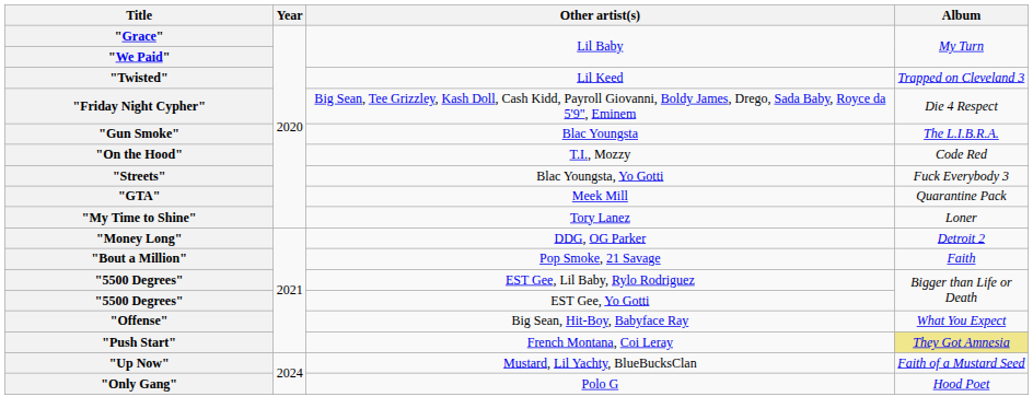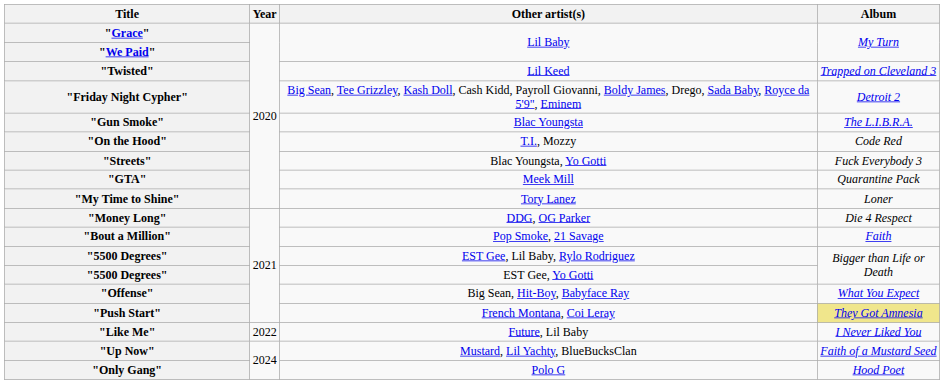 <table class="wikitable plainrowheaders" style="text-align:center;">
 <tr>
 <th scope="col" style="width:20em;">Title</th>
 <th scope="col">Year</th>
 <th scope="col">Other artist(s)</th>
 <th scope="col">Album</th>
 </tr>
 <tr>
 <th scope="row">"<a href='#'>Grace</a>"</th>
 <td rowspan="9">2020</td>
 <td rowspan="2"><a href='#'>Lil Baby</a></td>
 <td rowspan="2"><em><a href='#'>My Turn</a></em></td>
 </tr>
 <tr>
 <th scope="row">"<a href='#'>We Paid</a>"</th>
 </tr>
 <tr>
 <th scope="row">"Twisted"</th>
 <td><a href='#'>Lil Keed</a></td>
 <td><em><a href='#'>Trapped on Cleveland 3</a></em></td>
 </tr>
 <tr>
 <th scope="row">"Friday Night Cypher"</th>
 <td><a href='#'>Big Sean</a>, <a href='#'>Tee Grizzley</a>, <a href='#'>Kash Doll</a>, Cash Kidd, Payroll Giovanni, <a href='#'>Boldy James</a>, Drego, <a href='#'>Sada Baby</a>, <a href='#'>Royce da 5'9"</a>, <a href='#'>Eminem</a></td>
-<td><em>Die 4 Respect</em></td>
+<td><em><a href='#'>Detroit 2</a></em></td>
 </tr>
 <tr>
 <th scope="row">"Gun Smoke"</th>
 <td><a href='#'>Blac Youngsta</a></td>
 <td><em><a href='#'>The L.I.B.R.A.</a></em></td>
 </tr>
 <tr>
 <th scope="row">"On the Hood"</th>
 <td><a href='#'>T.I.</a>, Mozzy</td>
 <td><em>Code Red</em></td>
 </tr>
 <tr>
 <th scope="row">"Streets"</th>
 <td>Blac Youngsta, <a href='#'>Yo Gotti</a></td>
 <td><em>Fuck Everybody 3</em></td>
 </tr>
 <tr>
 <th scope="row">"GTA"</th>
 <td><a href='#'>Meek Mill</a></td>
 <td><em>Quarantine Pack</em></td>
 </tr>
 <tr>
 <th scope="row">"My Time to Shine"</th>
 <td><a href='#'>Tory Lanez</a></td>
 <td><em>Loner</em></td>
 </tr>
 <tr>
 <th scope="row">"Money Long"</th>
 <td rowspan="6">2021</td>
 <td><a href='#'>DDG</a>, <a href='#'>OG Parker</a></td>
-<td><em><a href='#'>Detroit 2</a></em></td>
+<td><em>Die 4 Respect</em></td>
 </tr>
 <tr>
 <th scope="row">"Bout a Million"</th>
 <td><a href='#'>Pop Smoke</a>, <a href='#'>21 Savage</a></td>
 <td><em><a href='#'>Faith</a></em></td>
 </tr>
 <tr>
 <th scope="row">"5500 Degrees"</th>
 <td><a href='#'>EST Gee</a>, Lil Baby, <a href='#'>Rylo Rodriguez</a></td>
 <td rowspan="2"><em>Bigger than Life or Death</em></td>
 </tr>
 <tr>
 <th scope="row">"5500 Degrees"</th>
 <td>EST Gee, <a href='#'>Yo Gotti</a></td>
 </tr>
 <tr>
 <th scope="row">"Offense"</th>
 <td>Big Sean, <a href='#'>Hit-Boy</a>, <a href='#'>Babyface Ray</a></td>
 <td><em><a href='#'>What You Expect</a></em></td>
 </tr>
 <tr>
 <th scope="row">"Push Start"</th>
 <td><a href='#'>French Montana</a>, <a href='#'>Coi Leray</a></td>
 <td style="background: khaki;"><em><a href='#'>They Got Amnesia</a></em></td>
 </tr>
 <tr>
+<th scope="row">"Like Me"</th>
+<td>2022</td>
+<td><a href='#'>Future</a>, Lil Baby</td>
+<td><em><a href='#'>I Never Liked You</a></em></td>
+</tr>
+<tr>
 <th scope="row">"Up Now"</th>
 <td rowspan="2">2024</td>
 <td><a href='#'>Mustard</a>, <a href='#'>Lil Yachty</a>, BlueBucksClan</td>
 <td><em><a href='#'>Faith of a Mustard Seed</a></em></td>
 </tr>
 <tr>
 <th scope="row">"Only Gang"</th>
 <td><a href='#'>Polo G</a></td>
 <td><em><a href='#'>Hood Poet</a></em></td>
 </tr>
 </table>
